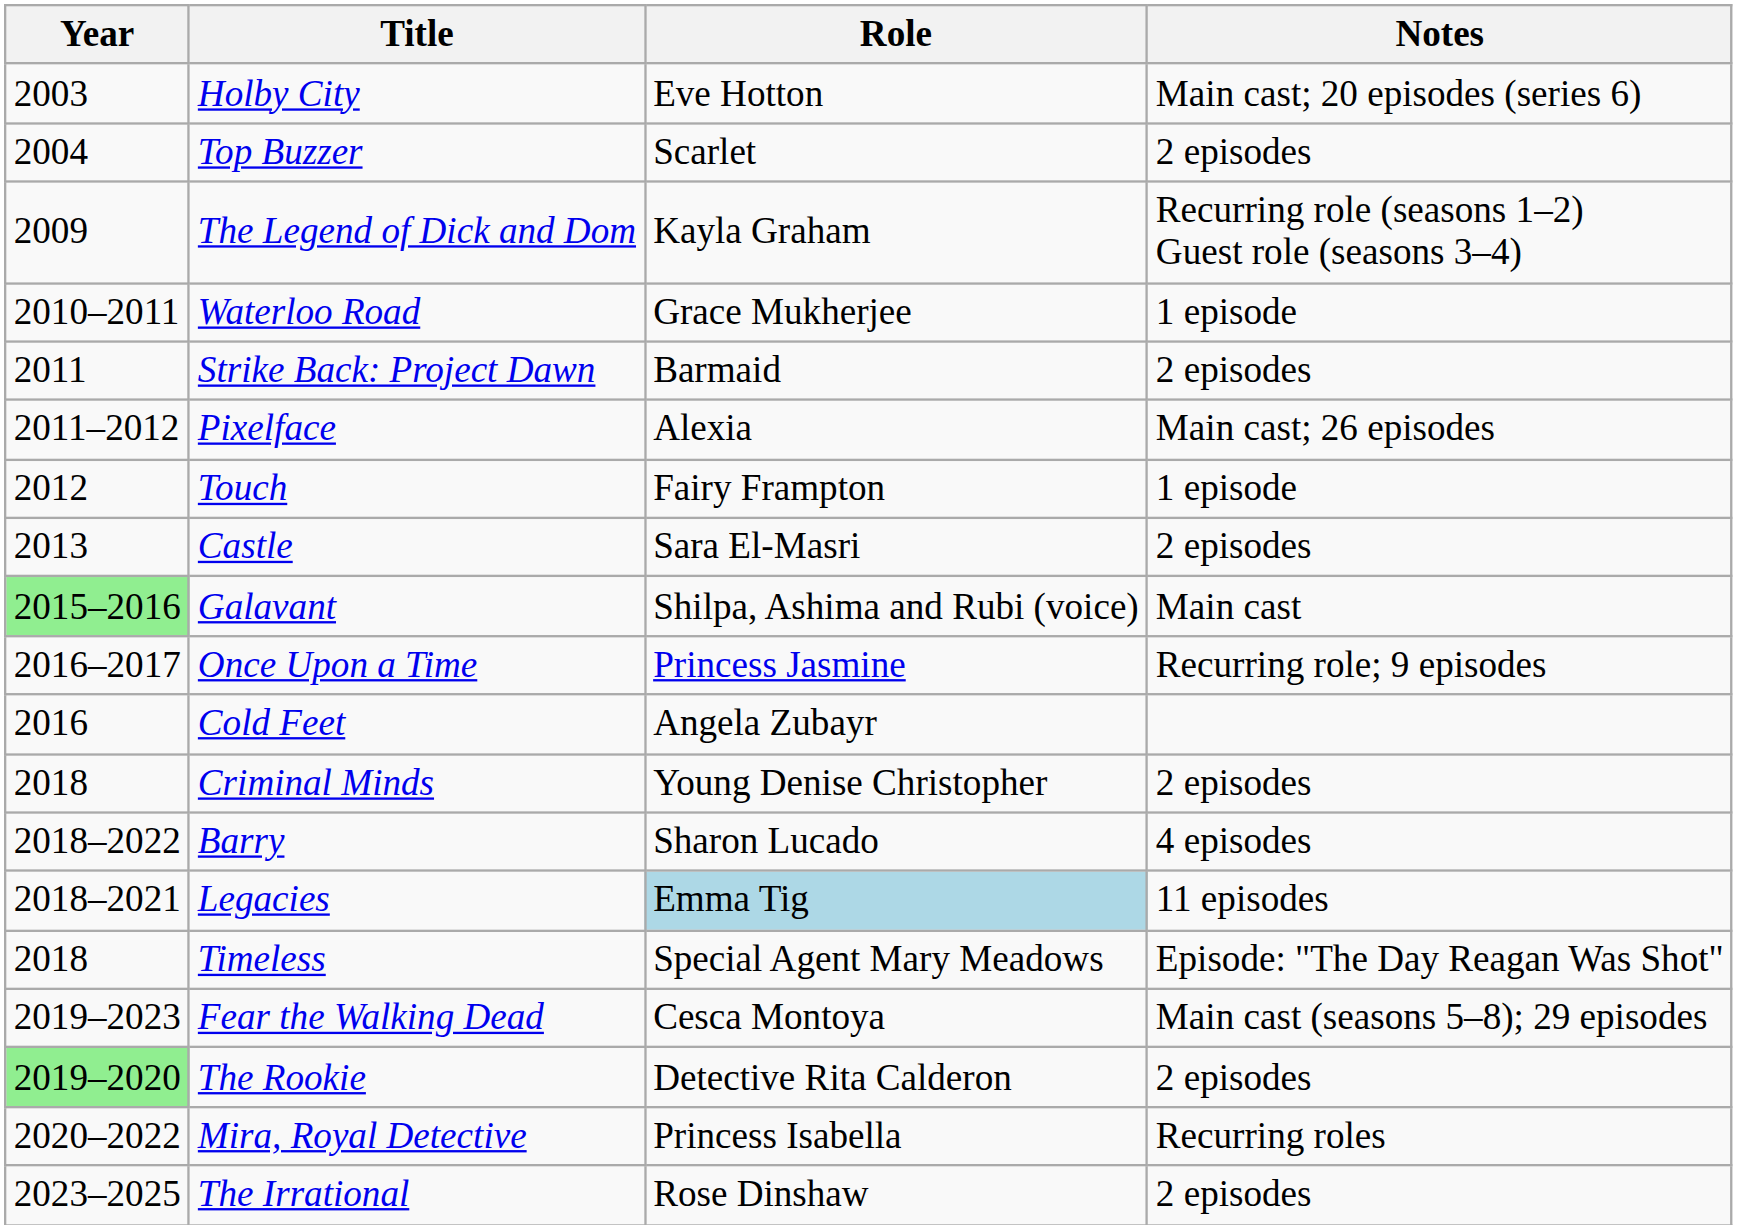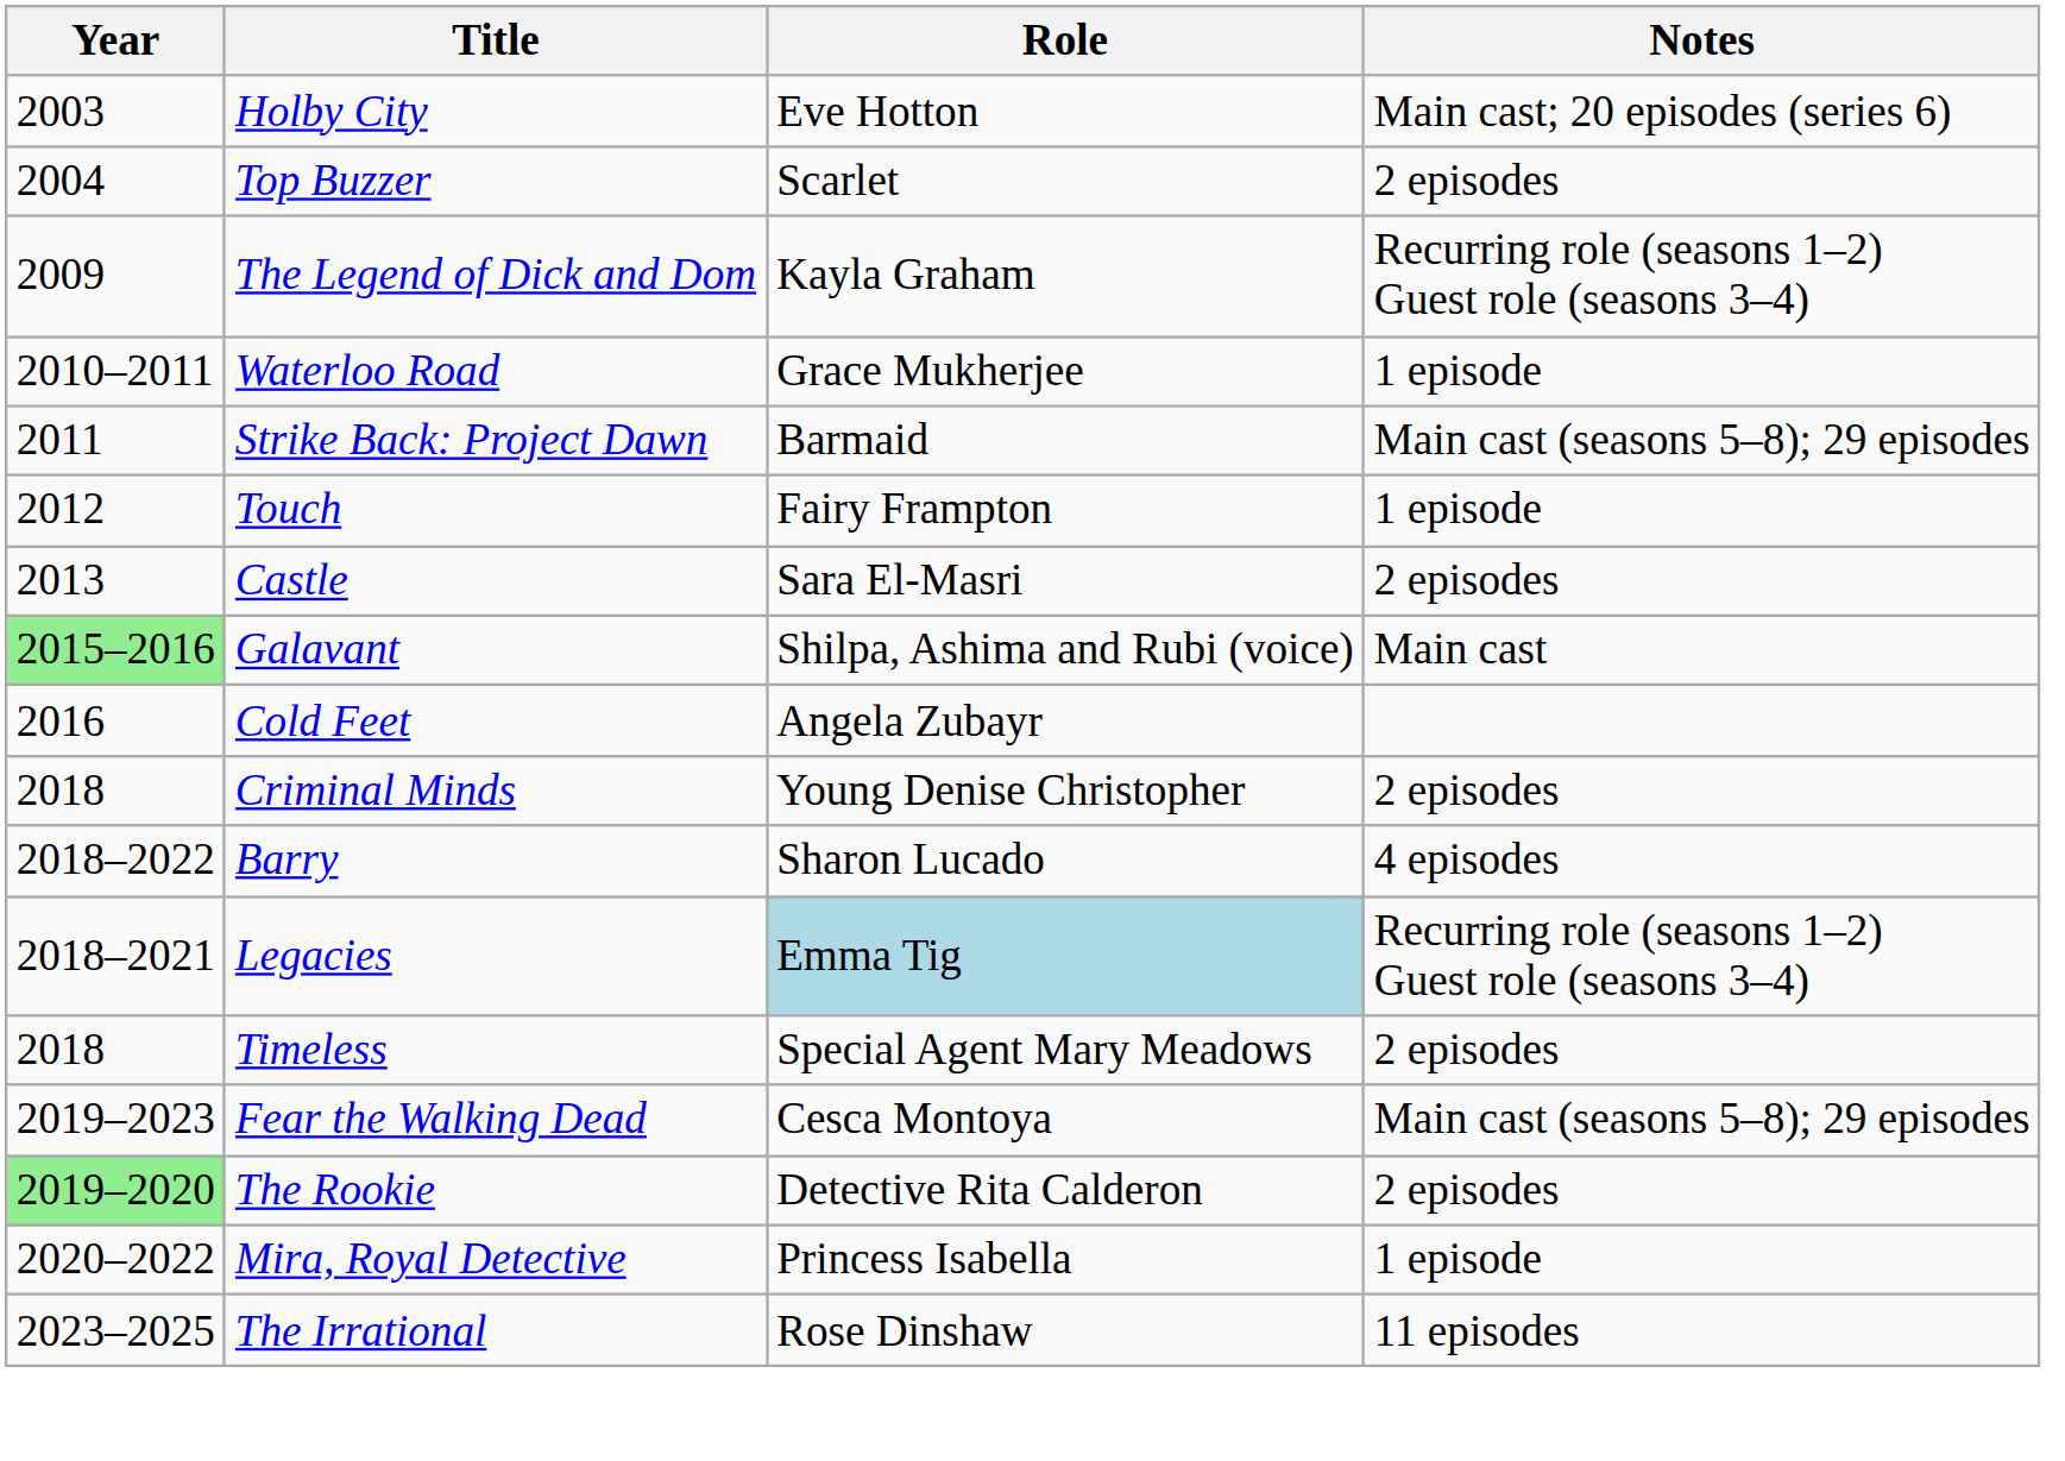 <table class="wikitable sortable">
 <tr>
 <th>Year</th>
 <th>Title</th>
 <th>Role</th>
 <th class="unsortable">Notes</th>
 </tr>
 <tr>
 <td>2003</td>
 <td><em><a href='#'>Holby City</a></em></td>
 <td>Eve Hotton</td>
 <td>Main cast; 20 episodes (series 6)</td>
 </tr>
 <tr>
 <td>2004</td>
 <td><em><a href='#'>Top Buzzer</a></em></td>
 <td>Scarlet</td>
 <td>2 episodes</td>
 </tr>
 <tr>
 <td>2009</td>
 <td><em><a href='#'>The Legend of Dick and Dom</a></em></td>
 <td>Kayla Graham</td>
 <td>Recurring role (seasons 1–2)<br>Guest role (seasons 3–4)</td>
 </tr>
 <tr>
 <td>2010–2011</td>
 <td><em><a href='#'>Waterloo Road</a></em></td>
 <td>Grace Mukherjee</td>
 <td>1 episode</td>
 </tr>
 <tr>
 <td>2011</td>
 <td><em><a href='#'>Strike Back: Project Dawn</a></em></td>
 <td>Barmaid</td>
-<td>2 episodes</td>
-</tr>
-<tr>
-<td>2011–2012</td>
-<td><em><a href='#'>Pixelface</a></em></td>
-<td>Alexia</td>
-<td>Main cast; 26 episodes</td>
+<td>Main cast (seasons 5–8); 29 episodes</td>
 </tr>
 <tr>
 <td>2012</td>
 <td><em><a href='#'>Touch</a></em></td>
 <td>Fairy Frampton</td>
 <td>1 episode</td>
 </tr>
 <tr>
 <td>2013</td>
 <td><em><a href='#'>Castle</a></em></td>
 <td>Sara El-Masri</td>
 <td>2 episodes</td>
 </tr>
 <tr>
 <td style="background: lightgreen;">2015–2016</td>
 <td><em><a href='#'>Galavant</a></em></td>
 <td>Shilpa, Ashima and Rubi (voice)</td>
 <td>Main cast</td>
-</tr>
-<tr>
-<td>2016–2017</td>
-<td><em><a href='#'>Once Upon a Time</a></em></td>
-<td><a href='#'>Princess Jasmine</a></td>
-<td>Recurring role; 9 episodes</td>
 </tr>
 <tr>
 <td>2016</td>
 <td><em><a href='#'>Cold Feet</a></em></td>
 <td>Angela Zubayr</td>
 <td></td>
 </tr>
 <tr>
 <td>2018</td>
 <td><em><a href='#'>Criminal Minds</a></em></td>
 <td>Young Denise Christopher</td>
 <td>2 episodes</td>
 </tr>
 <tr>
 <td>2018–2022</td>
 <td><em><a href='#'>Barry</a></em></td>
 <td>Sharon Lucado</td>
 <td>4 episodes</td>
 </tr>
 <tr>
 <td>2018–2021</td>
 <td><em><a href='#'>Legacies</a></em></td>
 <td style="background: lightblue;">Emma Tig</td>
-<td>11 episodes</td>
+<td>Recurring role (seasons 1–2)<br>Guest role (seasons 3–4)</td>
 </tr>
 <tr>
 <td>2018</td>
 <td><a href='#'><em>Timeless</em></a></td>
 <td>Special Agent Mary Meadows</td>
-<td>Episode: "The Day Reagan Was Shot"</td>
+<td>2 episodes</td>
 </tr>
 <tr>
 <td>2019–2023</td>
 <td><em><a href='#'>Fear the Walking Dead</a></em></td>
 <td>Cesca Montoya</td>
 <td>Main cast (seasons 5–8); 29 episodes</td>
 </tr>
 <tr>
 <td style="background: lightgreen;">2019–2020</td>
 <td><em><a href='#'>The Rookie</a></em></td>
 <td>Detective Rita Calderon</td>
 <td>2 episodes</td>
 </tr>
 <tr>
 <td>2020–2022</td>
 <td><em><a href='#'>Mira, Royal Detective</a></em></td>
 <td>Princess Isabella</td>
-<td>Recurring roles</td>
+<td>1 episode</td>
 </tr>
 <tr>
 <td>2023–2025</td>
 <td><em><a href='#'>The Irrational</a></em></td>
 <td>Rose Dinshaw</td>
-<td>2 episodes</td>
+<td>11 episodes</td>
 </tr>
 </table>
